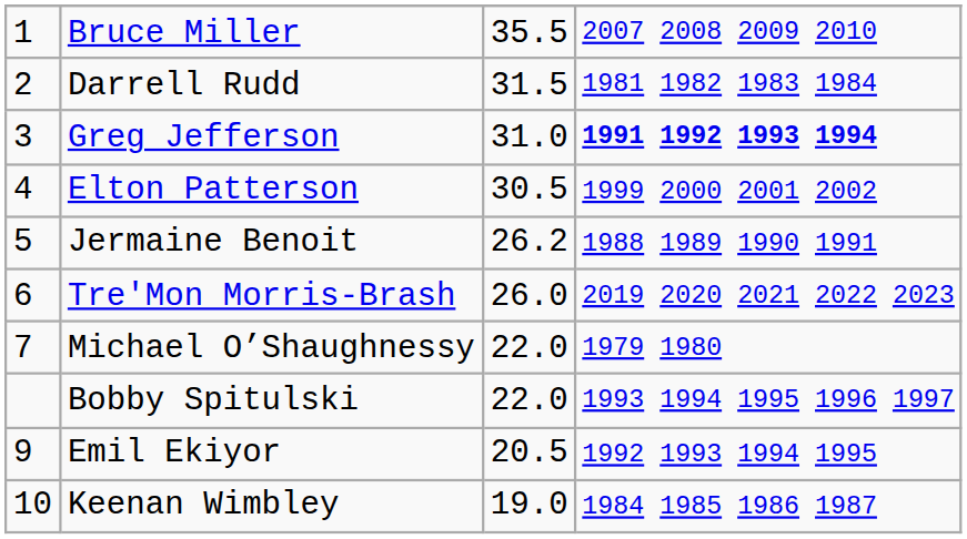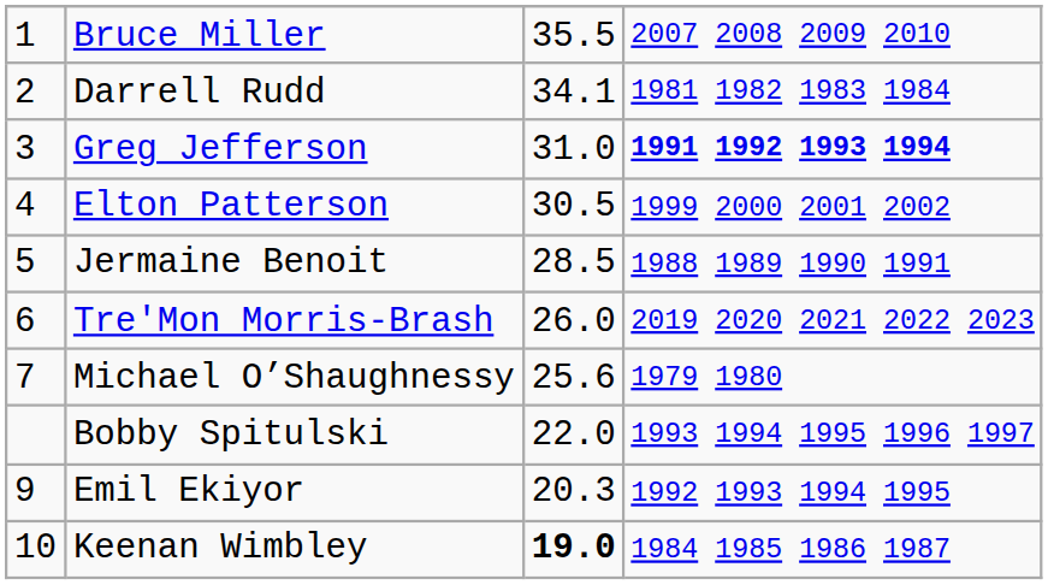 <table class="wikitable">
 <tr>
 </tr>
 <tr>
 <td>1</td>
 <td><a href='#'>Bruce Miller</a></td>
 <td>35.5</td>
 <td style="font-size:80%;"><a href='#'>2007</a> <a href='#'>2008</a> <a href='#'>2009</a> <a href='#'>2010</a></td>
 </tr>
 <tr>
 <td>2</td>
 <td>Darrell Rudd</td>
-<td>31.5</td>
+<td>34.1</td>
 <td style="font-size:80%;"><a href='#'>1981</a> <a href='#'>1982</a> <a href='#'>1983</a> <a href='#'>1984</a></td>
 </tr>
 <tr>
 <td>3</td>
 <td><a href='#'>Greg Jefferson</a></td>
 <td>31.0</td>
 <td style="font-size:80%;"><strong><a href='#'>1991</a> <a href='#'>1992</a> <a href='#'>1993</a> <a href='#'>1994</a></strong></td>
 </tr>
 <tr>
 <td>4</td>
 <td><a href='#'>Elton Patterson</a></td>
 <td>30.5</td>
 <td style="font-size:80%;"><a href='#'>1999</a> <a href='#'>2000</a> <a href='#'>2001</a> <a href='#'>2002</a></td>
 </tr>
 <tr>
 <td>5</td>
 <td>Jermaine Benoit</td>
-<td>26.2</td>
+<td>28.5</td>
 <td style="font-size:80%;"><a href='#'>1988</a> <a href='#'>1989</a> <a href='#'>1990</a> <a href='#'>1991</a></td>
 </tr>
 <tr>
 <td>6</td>
 <td><a href='#'>Tre'Mon Morris-Brash</a></td>
 <td>26.0</td>
 <td style="font-size:80%;"><a href='#'>2019</a> <a href='#'>2020</a> <a href='#'>2021</a> <a href='#'>2022</a> <a href='#'>2023</a></td>
 </tr>
 <tr>
 <td>7</td>
 <td>Michael O’Shaughnessy</td>
-<td>22.0</td>
+<td>25.6</td>
 <td style="font-size:80%;"><a href='#'>1979</a> <a href='#'>1980</a></td>
 </tr>
 <tr>
 <td></td>
 <td>Bobby Spitulski</td>
 <td>22.0</td>
 <td style="font-size:80%;"><a href='#'>1993</a> <a href='#'>1994</a> <a href='#'>1995</a> <a href='#'>1996</a> <a href='#'>1997</a></td>
 </tr>
 <tr>
 <td>9</td>
 <td>Emil Ekiyor</td>
-<td>20.5</td>
+<td>20.3</td>
 <td style="font-size:80%;"><a href='#'>1992</a> <a href='#'>1993</a> <a href='#'>1994</a> <a href='#'>1995</a></td>
 </tr>
 <tr>
 <td>10</td>
 <td>Keenan Wimbley</td>
-<td>19.0</td>
+<td><strong>19.0</strong></td>
 <td style="font-size:80%;"><a href='#'>1984</a> <a href='#'>1985</a> <a href='#'>1986</a> <a href='#'>1987</a></td>
 </tr>
 </table>
